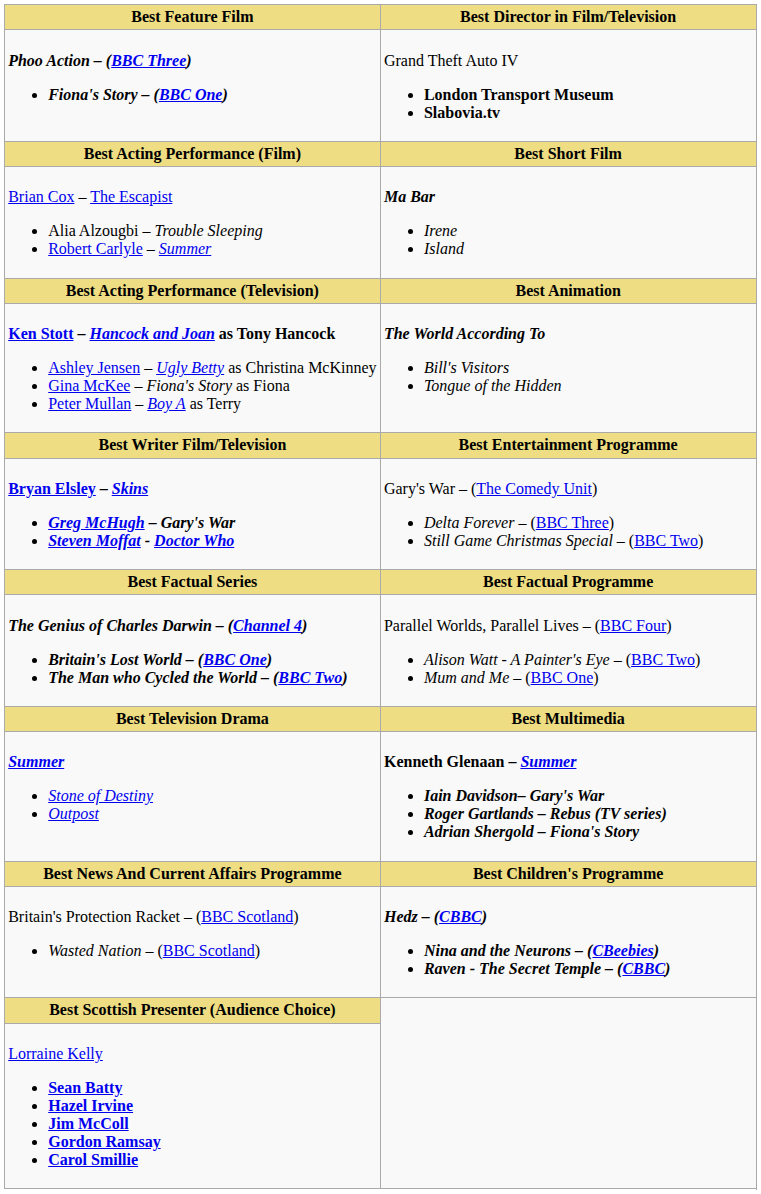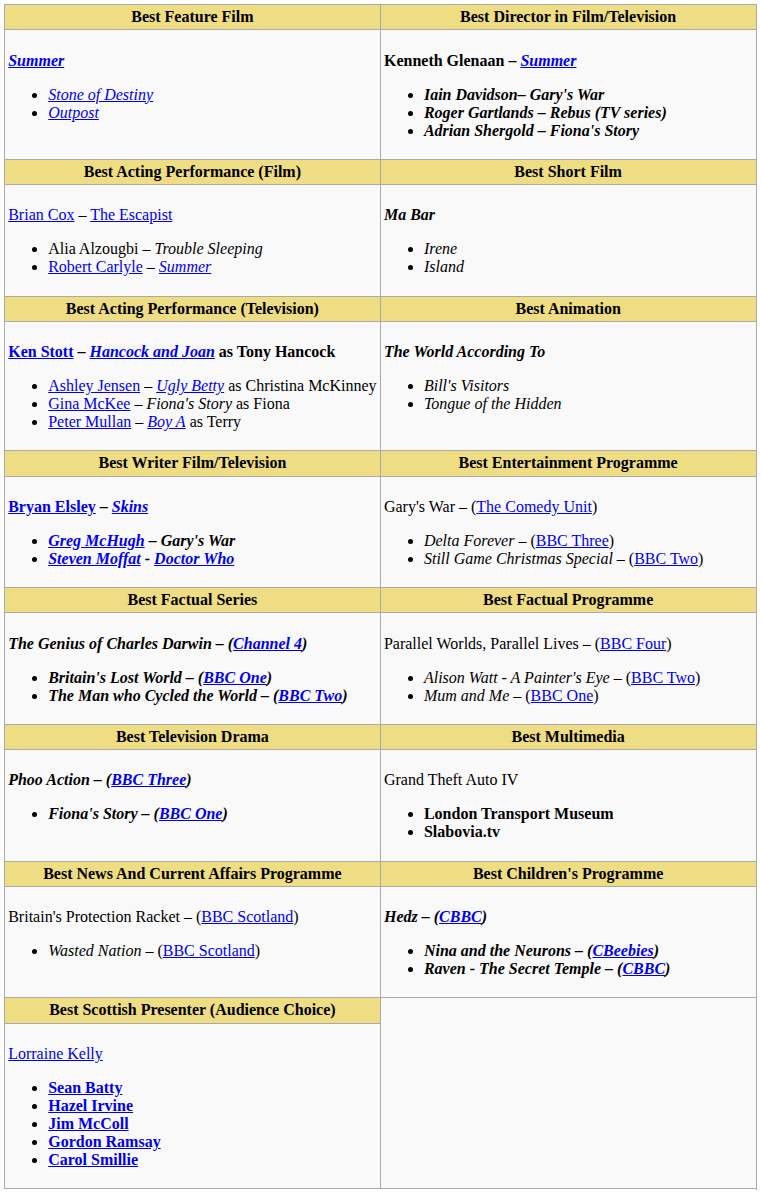 <table class=wikitable>
 <tr>
 <th style="background:#EEDD82; width:50%">Best Feature Film</th>
 <th style="background:#EEDD82; width:50%">Best Director in Film/Television</th>
 </tr>
 <tr>
-<td valign="top"><br><strong><em>Phoo Action<em> – (<a href='#'>BBC Three</a>)<strong><ul><li></em>Fiona's Story<em> – (<a href='#'>BBC One</a>)</li></ul></td>
-<td valign="top"><br></em></strong>Grand Theft Auto IV<strong><em><ul><li></em>London Transport Museum<em></li><li></em>Slabovia.tv<em></li></ul></td>
+<td valign="top"><br><strong><em><a href='#'>Summer</a></em></strong><ul><li><em><a href='#'>Stone of Destiny</a></em></li><li><em><a href='#'>Outpost</a></em></li></ul></td>
+<td valign="top"><br><strong>Kenneth Glenaan – <em><a href='#'>Summer</a><strong><em><ul><li>Iain Davidson– </em>Gary's War<em></li><li>Roger Gartlands – </em>Rebus (TV series)<em></li><li>Adrian Shergold – </em>Fiona's Story<em></li></ul></td>
 </tr>
 <tr>
 <th style="background:#EEDD82; width:50%">Best Acting Performance (Film)</th>
 <th style="background:#EEDD82; width:50%">Best Short Film</th>
 </tr>
 <tr>
 <td valign="top"><br></strong><a href='#'>Brian Cox</a> – </em><a href='#'>The Escapist</a></em></strong><ul><li>Alia Alzougbi – <em>Trouble Sleeping</em></li><li><a href='#'>Robert Carlyle</a> – <em><a href='#'>Summer</a></em></li></ul></td>
 <td valign="top"><br><strong><em>Ma Bar</em></strong><ul><li><em>Irene</em></li><li><em>Island</em></li></ul></td>
 </tr>
 <tr>
 <th style="background:#EEDD82; width:50%">Best Acting Performance (Television)</th>
 <th style="background:#EEDD82; width:50%">Best Animation</th>
 </tr>
 <tr>
 <td valign="top"><br><strong><a href='#'>Ken Stott</a> – <em><a href='#'>Hancock and Joan</a></em> as Tony Hancock</strong><ul><li><a href='#'>Ashley Jensen</a> – <em><a href='#'>Ugly Betty</a></em> as Christina McKinney</li><li><a href='#'>Gina McKee</a> – <em>Fiona's Story</em> as Fiona</li><li><a href='#'>Peter Mullan</a> – <em><a href='#'>Boy A</a></em> as Terry</li></ul></td>
 <td valign="top"><br><strong><em>The World According To</em></strong><ul><li><em>Bill's Visitors</em></li><li><em>Tongue of the Hidden</em></li></ul></td>
 </tr>
 <tr>
 <th style="background:#EEDD82; width:50%">Best Writer Film/Television</th>
 <th style="background:#EEDD82; width:50%">Best Entertainment Programme</th>
 </tr>
 <tr>
 <td valign="top"><br><strong><a href='#'>Bryan Elsley</a> – <em><a href='#'>Skins</a><strong><em><ul><li><a href='#'>Greg McHugh</a> – </em>Gary's War<em></li><li><a href='#'>Steven Moffat</a> - </em><a href='#'>Doctor Who</a><em></li></ul></td>
 <td valign="top"><br></em></strong>Gary's War</em> – (<a href='#'>The Comedy Unit</a>)</strong><ul><li><em>Delta Forever</em> – (<a href='#'>BBC Three</a>)</li><li><em>Still Game Christmas Special</em> – (<a href='#'>BBC Two</a>)</li></ul></td>
 </tr>
 <tr>
 <th style="background:#EEDD82; width:50%">Best Factual Series</th>
 <th style="background:#EEDD82; width:50%">Best Factual Programme</th>
 </tr>
 <tr>
 <td valign="top"><br><strong><em>The Genius of Charles Darwin<em> – (<a href='#'>Channel 4</a>)<strong><ul><li></em>Britain's Lost World<em> – (<a href='#'>BBC One</a>)</li><li></em>The Man who Cycled the World<em> – (<a href='#'>BBC Two</a>)</li></ul></td>
 <td valign="top"><br></em></strong>Parallel Worlds, Parallel Lives</em> – (<a href='#'>BBC Four</a>)</strong><ul><li><em>Alison Watt - A Painter's Eye</em> – (<a href='#'>BBC Two</a>)</li><li><em>Mum and Me</em> – (<a href='#'>BBC One</a>)</li></ul></td>
 </tr>
 <tr>
 <th style="background:#EEDD82; width:50%">Best Television Drama</th>
 <th style="background:#EEDD82; width:50%">Best Multimedia</th>
 </tr>
 <tr>
-<td valign="top"><br><strong><em><a href='#'>Summer</a></em></strong><ul><li><em><a href='#'>Stone of Destiny</a></em></li><li><em><a href='#'>Outpost</a></em></li></ul></td>
-<td valign="top"><br><strong>Kenneth Glenaan – <em><a href='#'>Summer</a><strong><em><ul><li>Iain Davidson– </em>Gary's War<em></li><li>Roger Gartlands – </em>Rebus (TV series)<em></li><li>Adrian Shergold – </em>Fiona's Story<em></li></ul></td>
+<td valign="top"><br><strong><em>Phoo Action<em> – (<a href='#'>BBC Three</a>)<strong><ul><li></em>Fiona's Story<em> – (<a href='#'>BBC One</a>)</li></ul></td>
+<td valign="top"><br></em></strong>Grand Theft Auto IV<strong><em><ul><li></em>London Transport Museum<em></li><li></em>Slabovia.tv<em></li></ul></td>
 </tr>
 <tr>
 <th style="background:#EEDD82; width:50%">Best News And Current Affairs Programme</th>
 <th style="background:#EEDD82; width:50%">Best Children's Programme</th>
 </tr>
 <tr>
 <td valign="top"><br></em></strong>Britain's Protection Racket</em> – (<a href='#'>BBC Scotland</a>)</strong><ul><li><em>Wasted Nation</em> – (<a href='#'>BBC Scotland</a>)</li></ul></td>
 <td valign="top"><br><strong><em>Hedz<em> – (<a href='#'>CBBC</a>)<strong><ul><li></em>Nina and the Neurons<em> – (<a href='#'>CBeebies</a>)</li><li></em>Raven - The Secret Temple<em> – (<a href='#'>CBBC</a>)</li></ul></td>
 </tr>
 <tr>
 <th style="background:#EEDD82; width:50%">Best Scottish Presenter (Audience Choice)</th>
 </tr>
 <tr>
 <td valign="top"><br></strong><a href='#'>Lorraine Kelly</a><strong><ul><li><a href='#'>Sean Batty</a></li><li><a href='#'>Hazel Irvine</a></li><li><a href='#'>Jim McColl</a></li><li><a href='#'>Gordon Ramsay</a></li><li><a href='#'>Carol Smillie</a></li></ul></td>
 </tr>
 <tr>
 </tr>
 </table>
